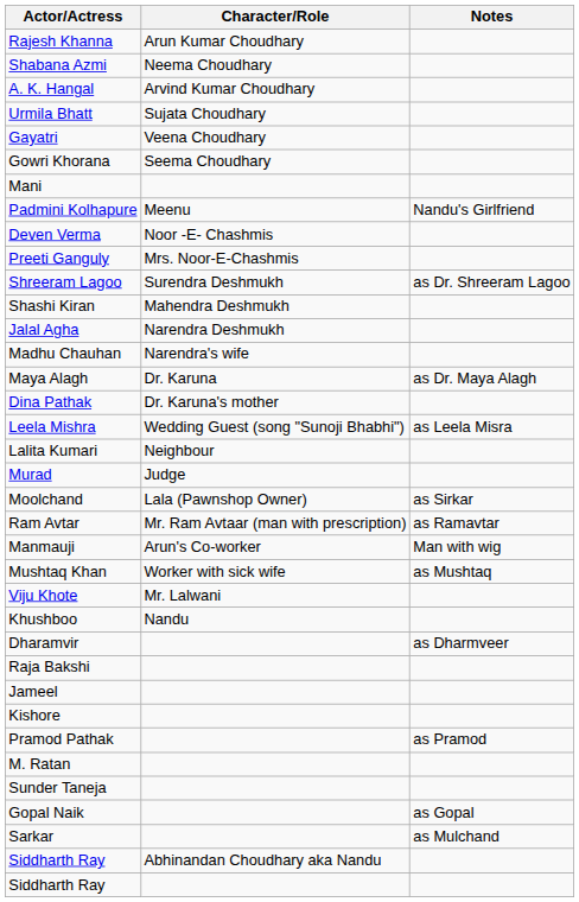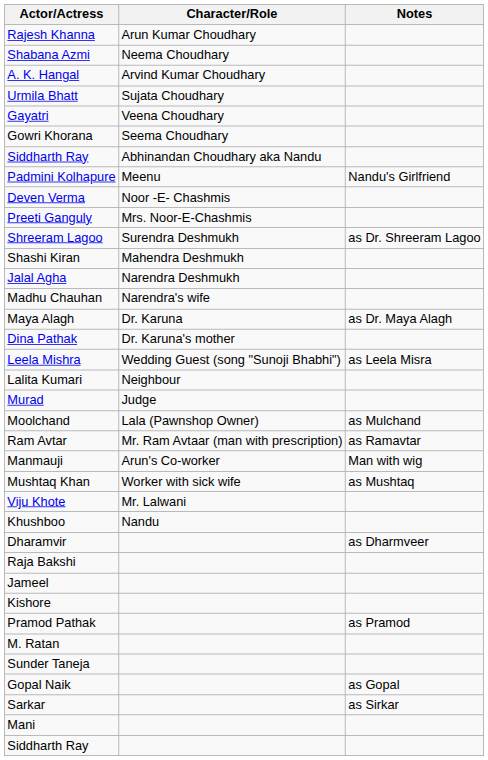 <table class="wikitable">
 <tr>
 <th>Actor/Actress</th>
 <th>Character/Role</th>
 <th>Notes</th>
 </tr>
 <tr>
 <td><a href='#'>Rajesh Khanna</a></td>
 <td>Arun Kumar Choudhary</td>
 <td></td>
 </tr>
 <tr>
 <td><a href='#'>Shabana Azmi</a></td>
 <td>Neema Choudhary</td>
 <td></td>
 </tr>
 <tr>
 <td><a href='#'>A. K. Hangal</a></td>
 <td>Arvind Kumar Choudhary</td>
 <td></td>
 </tr>
 <tr>
 <td><a href='#'>Urmila Bhatt</a></td>
 <td>Sujata Choudhary</td>
 <td></td>
 </tr>
 <tr>
 <td><a href='#'>Gayatri</a></td>
 <td>Veena Choudhary</td>
 <td></td>
 </tr>
 <tr>
 <td>Gowri Khorana</td>
 <td>Seema Choudhary</td>
 <td></td>
 </tr>
 <tr>
-<td>Mani</td>
-<td></td>
+<td><a href='#'>Siddharth Ray</a></td>
+<td>Abhinandan Choudhary aka Nandu</td>
 <td></td>
 </tr>
 <tr>
 <td><a href='#'>Padmini Kolhapure</a></td>
 <td>Meenu</td>
 <td>Nandu's Girlfriend</td>
 </tr>
 <tr>
 <td><a href='#'>Deven Verma</a></td>
 <td>Noor -E- Chashmis</td>
 <td></td>
 </tr>
 <tr>
 <td><a href='#'>Preeti Ganguly</a></td>
 <td>Mrs. Noor-E-Chashmis</td>
 <td></td>
 </tr>
 <tr>
 <td><a href='#'>Shreeram Lagoo</a></td>
 <td>Surendra Deshmukh</td>
 <td>as Dr. Shreeram Lagoo</td>
 </tr>
 <tr>
 <td>Shashi Kiran</td>
 <td>Mahendra Deshmukh</td>
 <td></td>
 </tr>
 <tr>
 <td><a href='#'>Jalal Agha</a></td>
 <td>Narendra Deshmukh</td>
 <td></td>
 </tr>
 <tr>
 <td>Madhu Chauhan</td>
 <td>Narendra's wife</td>
 <td></td>
 </tr>
 <tr>
 <td>Maya Alagh</td>
 <td>Dr. Karuna</td>
 <td>as Dr. Maya Alagh</td>
 </tr>
 <tr>
 <td><a href='#'>Dina Pathak</a></td>
 <td>Dr. Karuna's mother</td>
 <td></td>
 </tr>
 <tr>
 <td><a href='#'>Leela Mishra</a></td>
 <td>Wedding Guest (song "Sunoji Bhabhi")</td>
 <td>as Leela Misra</td>
 </tr>
 <tr>
 <td>Lalita Kumari</td>
 <td>Neighbour</td>
 <td></td>
 </tr>
 <tr>
 <td><a href='#'>Murad</a></td>
 <td>Judge</td>
 <td></td>
 </tr>
 <tr>
 <td>Moolchand</td>
 <td>Lala (Pawnshop Owner)</td>
-<td>as Sirkar</td>
+<td>as Mulchand</td>
 </tr>
 <tr>
 <td>Ram Avtar</td>
 <td>Mr. Ram Avtaar (man with prescription)</td>
 <td>as Ramavtar</td>
 </tr>
 <tr>
 <td>Manmauji</td>
 <td>Arun's Co-worker</td>
 <td>Man with wig</td>
 </tr>
 <tr>
 <td>Mushtaq Khan</td>
 <td>Worker with sick wife</td>
 <td>as Mushtaq</td>
 </tr>
 <tr>
 <td><a href='#'>Viju Khote</a></td>
 <td>Mr. Lalwani</td>
 <td></td>
 </tr>
 <tr>
 <td>Khushboo</td>
 <td>Nandu</td>
 <td></td>
 </tr>
 <tr>
 <td>Dharamvir</td>
 <td></td>
 <td>as Dharmveer</td>
 </tr>
 <tr>
 <td>Raja Bakshi</td>
 <td></td>
 <td></td>
 </tr>
 <tr>
 <td>Jameel</td>
 <td></td>
 <td></td>
 </tr>
 <tr>
 <td>Kishore</td>
 <td></td>
 <td></td>
 </tr>
 <tr>
 <td>Pramod Pathak</td>
 <td></td>
 <td>as Pramod</td>
 </tr>
 <tr>
 <td>M. Ratan</td>
 <td></td>
 <td></td>
 </tr>
 <tr>
 <td>Sunder Taneja</td>
 <td></td>
 <td></td>
 </tr>
 <tr>
 <td>Gopal Naik</td>
 <td></td>
 <td>as Gopal</td>
 </tr>
 <tr>
 <td>Sarkar</td>
 <td></td>
-<td>as Mulchand</td>
+<td>as Sirkar</td>
 </tr>
 <tr>
-<td><a href='#'>Siddharth Ray</a></td>
-<td>Abhinandan Choudhary aka Nandu</td>
+<td>Mani</td>
+<td></td>
 <td></td>
 </tr>
 <tr>
 <td>Siddharth Ray</td>
 <td></td>
 <td></td>
 </tr>
 </table>
